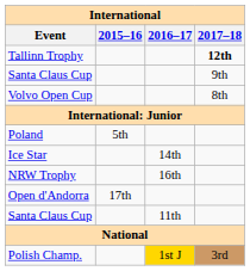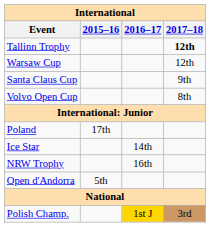 <table class="wikitable" style="text-align:center">
 <tr>
 <th colspan=4 align=center style="background-color: #ffdead; ">International</th>
 </tr>
 <tr>
 <th>Event</th>
 <th><a href='#'>2015–16</a></th>
 <th><a href='#'>2016–17</a></th>
 <th><a href='#'>2017–18</a></th>
 </tr>
 <tr>
 <td align=left> <a href='#'>Tallinn Trophy</a></td>
 <td></td>
 <td></td>
 <td><strong>12th</strong></td>
+</tr>
+<tr>
+<td align=left> <a href='#'>Warsaw Cup</a></td>
+<td></td>
+<td></td>
+<td>12th</td>
 </tr>
 <tr>
 <td align=left><a href='#'>Santa Claus Cup</a></td>
 <td></td>
 <td></td>
 <td>9th</td>
 </tr>
 <tr>
 <td align=left><a href='#'>Volvo Open Cup</a></td>
 <td></td>
 <td></td>
 <td>8th</td>
 </tr>
 <tr>
 <th colspan=4 align=center style="background-color: #ffdead; ">International: Junior</th>
 </tr>
 <tr>
 <td align=left> <a href='#'>Poland</a></td>
-<td>5th</td>
+<td>17th</td>
 <td></td>
 <td></td>
 </tr>
 <tr>
 <td align=left><a href='#'>Ice Star</a></td>
 <td></td>
 <td>14th</td>
 <td></td>
 </tr>
 <tr>
 <td align=left><a href='#'>NRW Trophy</a></td>
 <td></td>
 <td>16th</td>
 <td></td>
 </tr>
 <tr>
 <td align=left><a href='#'>Open d'Andorra</a></td>
-<td>17th</td>
+<td>5th</td>
 <td></td>
-<td></td>
-</tr>
-<tr>
-<td align=left><a href='#'>Santa Claus Cup</a></td>
-<td></td>
-<td>11th</td>
 <td></td>
 </tr>
 <tr>
 <th colspan=4 align=center style="background-color: #ffdead; ">National</th>
 </tr>
 <tr>
 <td align=left><a href='#'>Polish Champ.</a></td>
 <td></td>
 <td bgcolor=gold>1st J</td>
 <td bgcolor=cc9966>3rd</td>
 </tr>
 </table>
